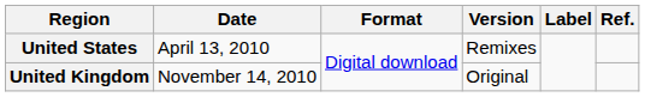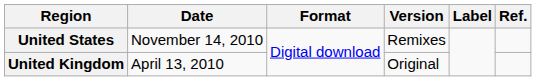 <table class="wikitable plainrowheaders">
 <tr>
 <th>Region</th>
 <th>Date</th>
 <th>Format</th>
 <th>Version</th>
 <th>Label</th>
 <th>Ref.</th>
 </tr>
 <tr>
 <th scope="row">United States</th>
-<td>April 13, 2010</td>
+<td>November 14, 2010</td>
 <td rowspan="2"><a href='#'>Digital download</a></td>
 <td>Remixes</td>
 <td rowspan="2"></td>
 <td></td>
 </tr>
 <tr>
 <th scope="row">United Kingdom</th>
-<td>November 14, 2010</td>
+<td>April 13, 2010</td>
 <td>Original</td>
 <td></td>
 </tr>
 </table>
